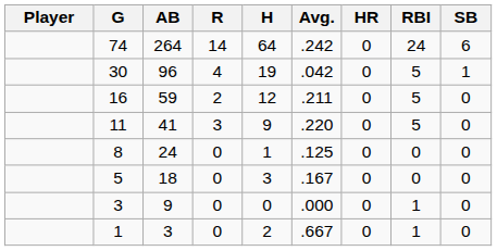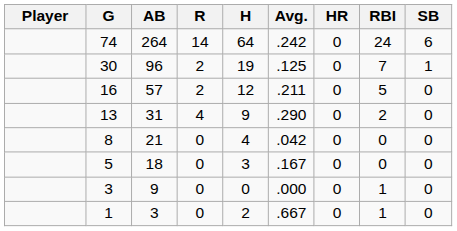 <table class="wikitable sortable">
 <tr>
 <th bgcolor="#DDDDFF" width="16%">Player</th>
 <th bgcolor="#DDDDFF" width="9%">G</th>
 <th bgcolor="#DDDDFF" width="9%">AB</th>
 <th bgcolor="#DDDDFF" width="9%">R</th>
 <th bgcolor="#DDDDFF" width="9%">H</th>
 <th bgcolor="#DDDDFF" width="9%">Avg.</th>
 <th bgcolor="#DDDDFF" width="9%">HR</th>
 <th bgcolor="#DDDDFF" width="9%">RBI</th>
 <th bgcolor="#DDDDFF" width="9%">SB</th>
 </tr>
 <tr align="center">
 <td></td>
 <td>74</td>
 <td>264</td>
 <td>14</td>
 <td>64</td>
 <td>.242</td>
 <td>0</td>
 <td>24</td>
 <td>6</td>
 </tr>
 <tr align="center">
 <td></td>
 <td>30</td>
 <td>96</td>
-<td>4</td>
+<td>2</td>
 <td>19</td>
-<td>.042</td>
+<td>.125</td>
 <td>0</td>
-<td>5</td>
+<td>7</td>
 <td>1</td>
 </tr>
 <tr align="center">
 <td></td>
 <td>16</td>
-<td>59</td>
+<td>57</td>
 <td>2</td>
 <td>12</td>
 <td>.211</td>
 <td>0</td>
 <td>5</td>
 <td>0</td>
 </tr>
 <tr align="center">
 <td></td>
-<td>11</td>
-<td>41</td>
-<td>3</td>
+<td>13</td>
+<td>31</td>
+<td>4</td>
 <td>9</td>
-<td>.220</td>
+<td>.290</td>
 <td>0</td>
-<td>5</td>
+<td>2</td>
 <td>0</td>
 </tr>
 <tr align="center">
 <td></td>
 <td>8</td>
-<td>24</td>
+<td>21</td>
 <td>0</td>
-<td>1</td>
-<td>.125</td>
+<td>4</td>
+<td>.042</td>
 <td>0</td>
 <td>0</td>
 <td>0</td>
 </tr>
 <tr align="center">
 <td></td>
 <td>5</td>
 <td>18</td>
 <td>0</td>
 <td>3</td>
 <td>.167</td>
 <td>0</td>
 <td>0</td>
 <td>0</td>
 </tr>
 <tr align="center">
 <td></td>
 <td>3</td>
 <td>9</td>
 <td>0</td>
 <td>0</td>
 <td>.000</td>
 <td>0</td>
 <td>1</td>
 <td>0</td>
 </tr>
 <tr align="center">
 <td></td>
 <td>1</td>
 <td>3</td>
 <td>0</td>
 <td>2</td>
 <td>.667</td>
 <td>0</td>
 <td>1</td>
 <td>0</td>
 </tr>
 </table>
